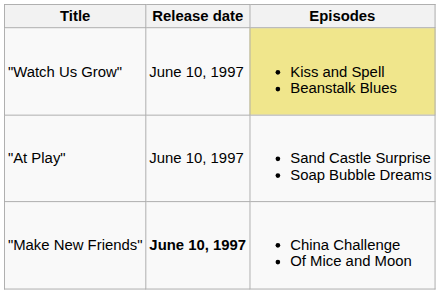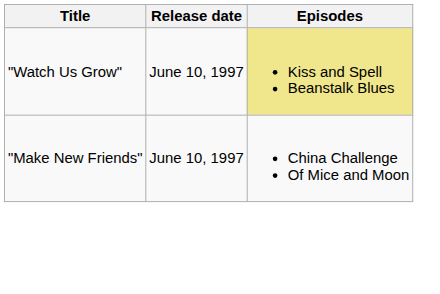 <table class="wikitable">
 <tr>
 <th>Title</th>
 <th>Release date</th>
 <th>Episodes</th>
 </tr>
 <tr>
 <td>"Watch Us Grow"</td>
 <td>June 10, 1997</td>
 <td style="background: khaki;"><br><ul><li>Kiss and Spell</li><li>Beanstalk Blues</li></ul></td>
 </tr>
 <tr>
-<td>"At Play"</td>
+<td>"Make New Friends"</td>
 <td>June 10, 1997</td>
-<td><br><ul><li>Sand Castle Surprise</li><li>Soap Bubble Dreams</li></ul></td>
-</tr>
-<tr>
-<td>"Make New Friends"</td>
-<td><strong>June 10, 1997</strong></td>
 <td><br><ul><li>China Challenge</li><li>Of Mice and Moon</li></ul></td>
 </tr>
 </table>
